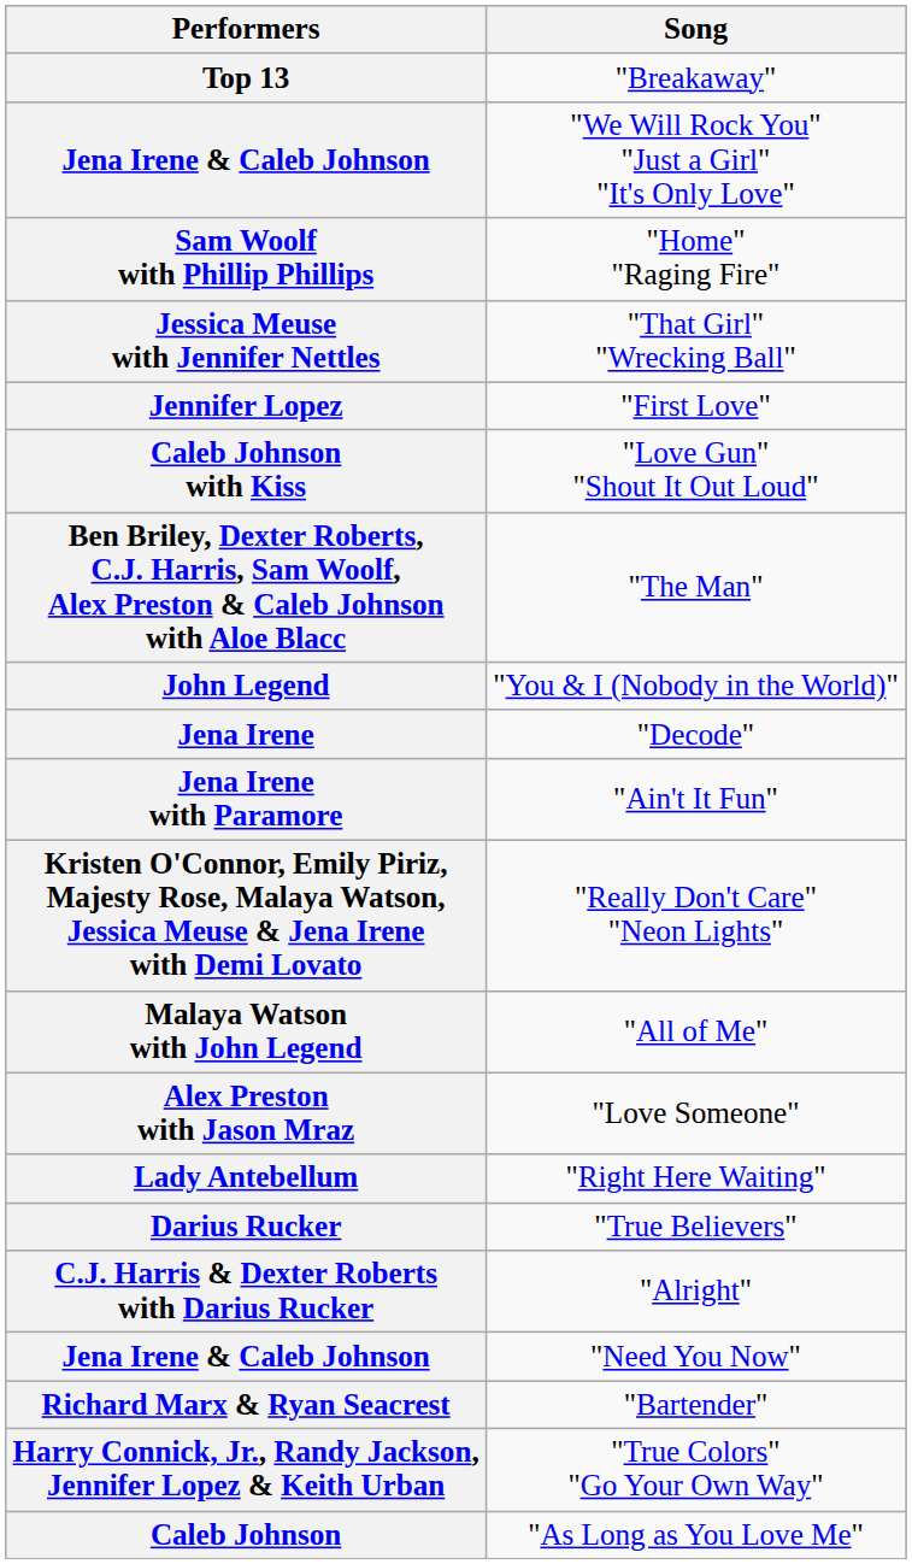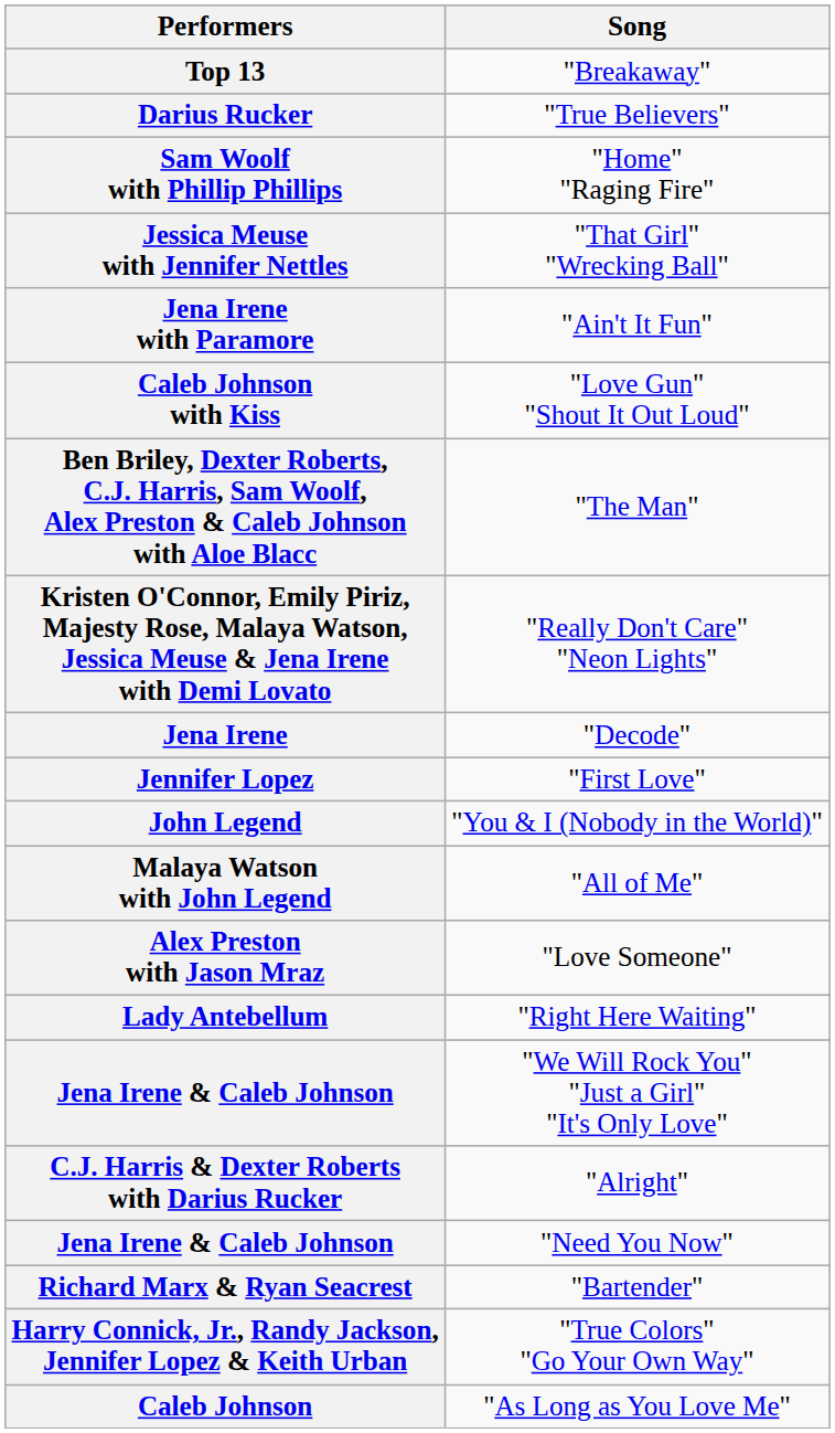 <table class="wikitable unsortable" style="text-align:center;">
 <tr>
 <th scope="col">Performers</th>
 <th scope="col">Song</th>
 </tr>
 <tr>
 <th scope="row">Top 13</th>
 <td>"<a href='#'>Breakaway</a>"</td>
 </tr>
 <tr>
-<th scope="row"><a href='#'>Jena Irene</a> & <a href='#'>Caleb Johnson</a></th>
-<td>"<a href='#'>We Will Rock You</a>"<br>"<a href='#'>Just a Girl</a>"<br>"<a href='#'>It's Only Love</a>"</td>
+<th scope="row"><a href='#'>Darius Rucker</a></th>
+<td>"<a href='#'>True Believers</a>"</td>
 </tr>
 <tr>
 <th scope="row"><a href='#'>Sam Woolf</a><br>with <a href='#'>Phillip Phillips</a></th>
 <td>"<a href='#'>Home</a>"<br>"Raging Fire"</td>
 </tr>
 <tr>
 <th scope="row"><a href='#'>Jessica Meuse</a><br>with <a href='#'>Jennifer Nettles</a></th>
 <td>"<a href='#'>That Girl</a>"<br>"<a href='#'>Wrecking Ball</a>"</td>
 </tr>
 <tr>
-<th scope="row"><a href='#'>Jennifer Lopez</a></th>
-<td>"<a href='#'>First Love</a>"</td>
+<th scope="row"><a href='#'>Jena Irene</a><br>with <a href='#'>Paramore</a></th>
+<td>"<a href='#'>Ain't It Fun</a>"</td>
 </tr>
 <tr>
 <th scope="row"><a href='#'>Caleb Johnson</a><br>with <a href='#'>Kiss</a></th>
 <td>"<a href='#'>Love Gun</a>"<br>"<a href='#'>Shout It Out Loud</a>"</td>
 </tr>
 <tr>
 <th scope="row">Ben Briley, <a href='#'>Dexter Roberts</a>,<br><a href='#'>C.J. Harris</a>, <a href='#'>Sam Woolf</a>,<br><a href='#'>Alex Preston</a> & <a href='#'>Caleb Johnson</a><br>with <a href='#'>Aloe Blacc</a></th>
 <td>"<a href='#'>The Man</a>"</td>
 </tr>
 <tr>
-<th scope="row"><a href='#'>John Legend</a></th>
-<td>"<a href='#'>You & I (Nobody in the World)</a>"</td>
+<th scope="row">Kristen O'Connor, Emily Piriz,<br>Majesty Rose, Malaya Watson,<br><a href='#'>Jessica Meuse</a> & <a href='#'>Jena Irene</a><br>with <a href='#'>Demi Lovato</a></th>
+<td>"<a href='#'>Really Don't Care</a>"<br>"<a href='#'>Neon Lights</a>"</td>
 </tr>
 <tr>
 <th scope="row"><a href='#'>Jena Irene</a></th>
 <td>"<a href='#'>Decode</a>"</td>
 </tr>
 <tr>
-<th scope="row"><a href='#'>Jena Irene</a><br>with <a href='#'>Paramore</a></th>
-<td>"<a href='#'>Ain't It Fun</a>"</td>
+<th scope="row"><a href='#'>Jennifer Lopez</a></th>
+<td>"<a href='#'>First Love</a>"</td>
 </tr>
 <tr>
-<th scope="row">Kristen O'Connor, Emily Piriz,<br>Majesty Rose, Malaya Watson,<br><a href='#'>Jessica Meuse</a> & <a href='#'>Jena Irene</a><br>with <a href='#'>Demi Lovato</a></th>
-<td>"<a href='#'>Really Don't Care</a>"<br>"<a href='#'>Neon Lights</a>"</td>
+<th scope="row"><a href='#'>John Legend</a></th>
+<td>"<a href='#'>You & I (Nobody in the World)</a>"</td>
 </tr>
 <tr>
 <th scope="row">Malaya Watson<br>with <a href='#'>John Legend</a></th>
 <td>"<a href='#'>All of Me</a>"</td>
 </tr>
 <tr>
 <th scope="row"><a href='#'>Alex Preston</a><br>with <a href='#'>Jason Mraz</a></th>
 <td>"Love Someone"</td>
 </tr>
 <tr>
 <th scope="row"><a href='#'>Lady Antebellum</a></th>
 <td>"<a href='#'>Right Here Waiting</a>"</td>
 </tr>
 <tr>
-<th scope="row"><a href='#'>Darius Rucker</a></th>
-<td>"<a href='#'>True Believers</a>"</td>
+<th scope="row"><a href='#'>Jena Irene</a> & <a href='#'>Caleb Johnson</a></th>
+<td>"<a href='#'>We Will Rock You</a>"<br>"<a href='#'>Just a Girl</a>"<br>"<a href='#'>It's Only Love</a>"</td>
 </tr>
 <tr>
 <th scope="row"><a href='#'>C.J. Harris</a> & <a href='#'>Dexter Roberts</a><br>with <a href='#'>Darius Rucker</a></th>
 <td>"<a href='#'>Alright</a>"</td>
 </tr>
 <tr>
 <th scope="row"><a href='#'>Jena Irene</a> & <a href='#'>Caleb Johnson</a></th>
 <td>"<a href='#'>Need You Now</a>"</td>
 </tr>
 <tr>
 <th scope="row"><a href='#'>Richard Marx</a> & <a href='#'>Ryan Seacrest</a></th>
 <td>"<a href='#'>Bartender</a>"</td>
 </tr>
 <tr>
 <th scope="row"><a href='#'>Harry Connick, Jr.</a>, <a href='#'>Randy Jackson</a>,<br><a href='#'>Jennifer Lopez</a> & <a href='#'>Keith Urban</a></th>
 <td>"<a href='#'>True Colors</a>"<br>"<a href='#'>Go Your Own Way</a>"</td>
 </tr>
 <tr>
 <th scope="row"><a href='#'>Caleb Johnson</a></th>
 <td>"<a href='#'>As Long as You Love Me</a>"</td>
 </tr>
 </table>
